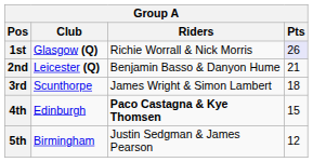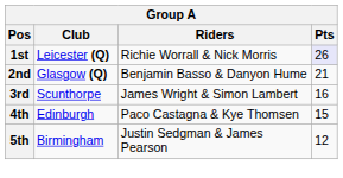 <table class="wikitable">
 <tr>
 <th colspan="6">Group A</th>
 </tr>
 <tr>
 <th width=20>Pos</th>
 <th width=100>Club</th>
 <th width=240>Riders</th>
 <th width=20>Pts</th>
 </tr>
 <tr>
 <th>1st</th>
-<td><a href='#'>Glasgow</a> <strong>(Q)</strong></td>
+<td><a href='#'>Leicester</a> <strong>(Q)</strong></td>
 <td>Richie Worrall & Nick Morris</td>
 <td style="background: lavender;">26</td>
 </tr>
 <tr>
 <th>2nd</th>
-<td><a href='#'>Leicester</a> <strong>(Q)</strong></td>
+<td><a href='#'>Glasgow</a> <strong>(Q)</strong></td>
 <td>Benjamin Basso & Danyon Hume</td>
 <td>21</td>
 </tr>
 <tr>
 <th>3rd</th>
 <td><a href='#'>Scunthorpe</a></td>
 <td>James Wright & Simon Lambert</td>
-<td>18</td>
+<td>16</td>
 </tr>
 <tr>
 <th>4th</th>
 <td><a href='#'>Edinburgh</a></td>
-<td><strong>Paco Castagna & Kye Thomsen</strong></td>
+<td>Paco Castagna & Kye Thomsen</td>
 <td>15</td>
 </tr>
 <tr>
 <th>5th</th>
 <td><a href='#'>Birmingham</a></td>
 <td>Justin Sedgman & James Pearson</td>
 <td>12</td>
 </tr>
 </table>
